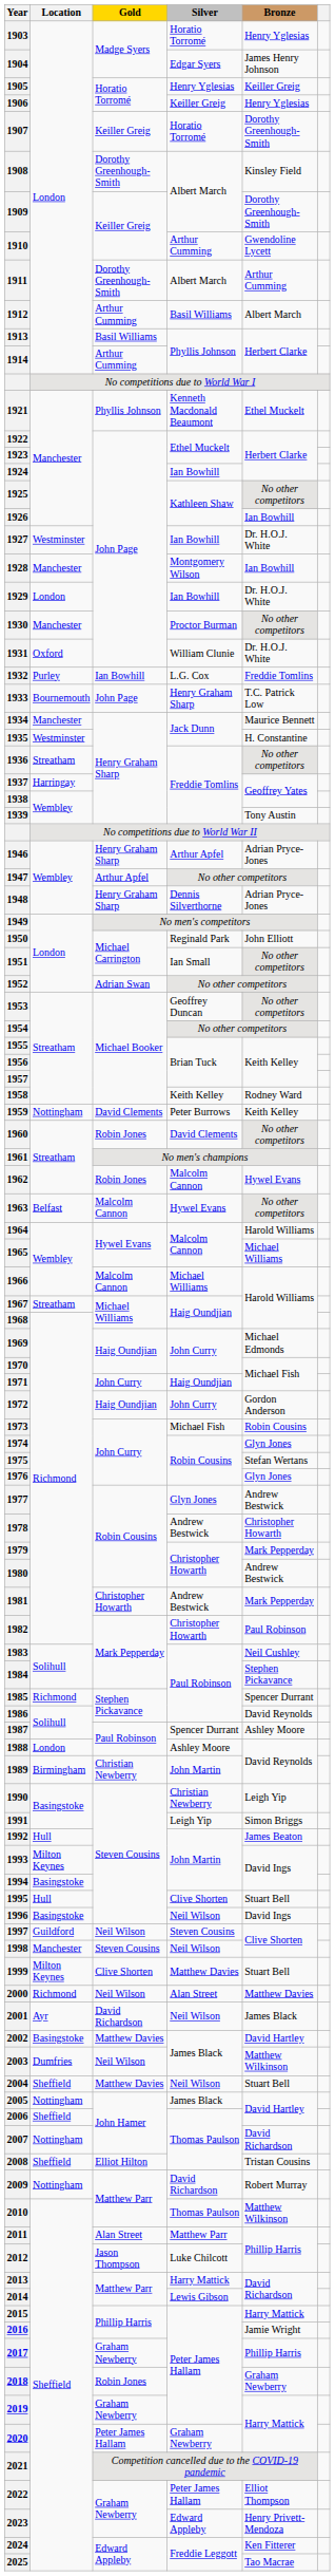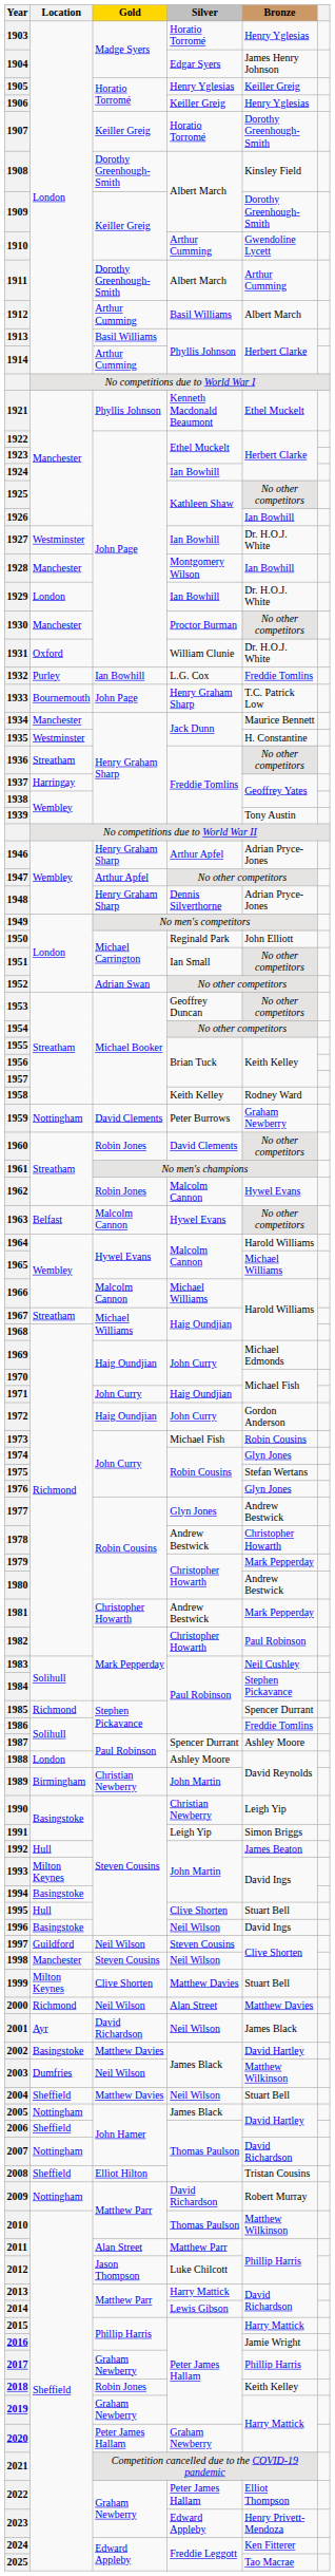 <table class="wikitable unsortable" style="text-align:left; width:80%">
 <tr>
 <th scope="col" style="text-align:center; width:5%">Year</th>
 <th scope="col" style="text-align:center; width:15%">Location</th>
 <th scope="col" style="text-align:center; width:25%; background:gold">Gold</th>
 <th scope="col" style="text-align:center; width:25%; background:silver">Silver</th>
 <th scope="col" style="text-align:center; width:25%; background:#c96">Bronze</th>
 <th scope="col" style="text-align:center; width:5%"></th>
 </tr>
 <tr>
 <th scope="row" style="text-align:left">1903</th>
 <td rowspan="12"><a href='#'>London</a></td>
 <td rowspan="2"><a href='#'>Madge Syers</a></td>
 <td><a href='#'>Horatio Torromé</a></td>
 <td><a href='#'>Henry Yglesias</a></td>
 <td></td>
 </tr>
 <tr>
 <th scope="row" style="text-align:left">1904</th>
 <td><a href='#'>Edgar Syers</a></td>
 <td>James Henry Johnson</td>
 <td></td>
 </tr>
 <tr>
 <th scope="row" style="text-align:left">1905</th>
 <td rowspan="2"><a href='#'>Horatio Torromé</a></td>
 <td><a href='#'>Henry Yglesias</a></td>
 <td><a href='#'>Keiller Greig</a></td>
 <td></td>
 </tr>
 <tr>
 <th scope="row" style="text-align:left">1906</th>
 <td><a href='#'>Keiller Greig</a></td>
 <td><a href='#'>Henry Yglesias</a></td>
 <td></td>
 </tr>
 <tr>
 <th scope="row" style="text-align:left">1907</th>
 <td><a href='#'>Keiller Greig</a></td>
 <td><a href='#'>Horatio Torromé</a></td>
 <td><a href='#'>Dorothy Greenhough-Smith</a></td>
 <td></td>
 </tr>
 <tr>
 <th scope="row" style="text-align:left">1908</th>
 <td><a href='#'>Dorothy Greenhough-Smith</a></td>
 <td rowspan="2">Albert March</td>
 <td>Kinsley Field</td>
 <td></td>
 </tr>
 <tr>
 <th scope="row" style="text-align:left">1909</th>
 <td rowspan="2"><a href='#'>Keiller Greig</a></td>
 <td><a href='#'>Dorothy Greenhough-Smith</a></td>
 <td></td>
 </tr>
 <tr>
 <th scope="row" style="text-align:left">1910</th>
 <td><a href='#'>Arthur Cumming</a></td>
 <td><a href='#'>Gwendoline Lycett</a></td>
 <td></td>
 </tr>
 <tr>
 <th scope="row" style="text-align:left">1911</th>
 <td><a href='#'>Dorothy Greenhough-Smith</a></td>
 <td>Albert March</td>
 <td><a href='#'>Arthur Cumming</a></td>
 <td></td>
 </tr>
 <tr>
 <th scope="row" style="text-align:left">1912</th>
 <td><a href='#'>Arthur Cumming</a></td>
 <td><a href='#'>Basil Williams</a></td>
 <td>Albert March</td>
 <td></td>
 </tr>
 <tr>
 <th scope="row" style="text-align:left">1913</th>
 <td><a href='#'>Basil Williams</a></td>
 <td rowspan="2"><a href='#'>Phyllis Johnson</a></td>
 <td rowspan="2"><a href='#'>Herbert Clarke</a></td>
 <td></td>
 </tr>
 <tr>
 <th scope="row" style="text-align:left">1914</th>
 <td><a href='#'>Arthur Cumming</a></td>
 <td></td>
 </tr>
 <tr>
 <th scope="row" style="text-align:left"></th>
 <td colspan="5" align="center" bgcolor="e5e4e2"><em>No competitions due to <a href='#'>World War I</a></em></td>
 </tr>
 <tr>
 <th scope="row" style="text-align:left">1921</th>
 <td rowspan="6"><a href='#'>Manchester</a></td>
 <td><a href='#'>Phyllis Johnson</a></td>
 <td><a href='#'>Kenneth Macdonald Beaumont</a></td>
 <td><a href='#'>Ethel Muckelt</a></td>
 <td></td>
 </tr>
 <tr>
 <th scope="row" style="text-align:left">1922</th>
 <td rowspan="10"><a href='#'>John Page</a></td>
 <td rowspan="2"><a href='#'>Ethel Muckelt</a></td>
 <td rowspan="3"><a href='#'>Herbert Clarke</a></td>
 <td></td>
 </tr>
 <tr>
 <th scope="row" style="text-align:left">1923</th>
 <td></td>
 </tr>
 <tr>
 <th scope="row" style="text-align:left">1924</th>
 <td><a href='#'>Ian Bowhill</a></td>
 <td></td>
 </tr>
 <tr>
 <th scope="row" style="text-align:left">1925</th>
 <td rowspan="2"><a href='#'>Kathleen Shaw</a></td>
 <td align="center" bgcolor="e5e4e2"><em>No other competitors</em></td>
 <td></td>
 </tr>
 <tr>
 <th scope="row" style="text-align:left">1926</th>
 <td><a href='#'>Ian Bowhill</a></td>
 <td></td>
 </tr>
 <tr>
 <th scope="row" style="text-align:left">1927</th>
 <td><a href='#'>Westminster</a></td>
 <td><a href='#'>Ian Bowhill</a></td>
 <td>Dr. H.O.J. White</td>
 <td></td>
 </tr>
 <tr>
 <th scope="row" style="text-align:left">1928</th>
 <td><a href='#'>Manchester</a></td>
 <td> <a href='#'>Montgomery Wilson</a> </td>
 <td><a href='#'>Ian Bowhill</a></td>
 <td></td>
 </tr>
 <tr>
 <th scope="row" style="text-align:left">1929</th>
 <td><a href='#'>London</a></td>
 <td><a href='#'>Ian Bowhill</a></td>
 <td>Dr. H.O.J. White</td>
 <td></td>
 </tr>
 <tr>
 <th scope="row" style="text-align:left">1930</th>
 <td><a href='#'>Manchester</a></td>
 <td><a href='#'>Proctor Burman</a></td>
 <td align="center" bgcolor="e5e4e2"><em>No other competitors</em></td>
 <td></td>
 </tr>
 <tr>
 <th scope="row" style="text-align:left">1931</th>
 <td><a href='#'>Oxford</a></td>
 <td>William Clunie</td>
 <td>Dr. H.O.J. White</td>
 <td></td>
 </tr>
 <tr>
 <th scope="row" style="text-align:left">1932</th>
 <td><a href='#'>Purley</a></td>
 <td><a href='#'>Ian Bowhill</a></td>
 <td>L.G. Cox</td>
 <td><a href='#'>Freddie Tomlins</a></td>
 <td></td>
 </tr>
 <tr>
 <th scope="row" style="text-align:left">1933</th>
 <td><a href='#'>Bournemouth</a></td>
 <td><a href='#'>John Page</a></td>
 <td><a href='#'>Henry Graham Sharp</a></td>
 <td>T.C. Patrick Low</td>
 <td></td>
 </tr>
 <tr>
 <th scope="row" style="text-align:left">1934</th>
 <td><a href='#'>Manchester</a></td>
 <td rowspan="6"><a href='#'>Henry Graham Sharp</a></td>
 <td rowspan="2"><a href='#'>Jack Dunn</a></td>
 <td>Maurice Bennett</td>
 <td></td>
 </tr>
 <tr>
 <th scope="row" style="text-align:left">1935</th>
 <td><a href='#'>Westminster</a></td>
 <td>H. Constantine</td>
 <td></td>
 </tr>
 <tr>
 <th scope="row" style="text-align:left">1936</th>
 <td><a href='#'>Streatham</a></td>
 <td rowspan="4"><a href='#'>Freddie Tomlins</a></td>
 <td align="center" bgcolor="e5e4e2"><em>No other competitors</em></td>
 <td></td>
 </tr>
 <tr>
 <th scope="row" style="text-align:left">1937</th>
 <td><a href='#'>Harringay</a></td>
 <td rowspan="2"><a href='#'>Geoffrey Yates</a></td>
 <td></td>
 </tr>
 <tr>
 <th scope="row" style="text-align:left">1938</th>
 <td rowspan="2"><a href='#'>Wembley</a></td>
 <td></td>
 </tr>
 <tr>
 <th scope="row" style="text-align:left">1939</th>
 <td>Tony Austin</td>
 <td></td>
 </tr>
 <tr>
 <th scope="row" style="text-align:left"></th>
 <td colspan="5" align="center" bgcolor="e5e4e2"><em>No competitions due to <a href='#'>World War II</a></em></td>
 </tr>
 <tr>
 <th scope="row" style="text-align:left">1946</th>
 <td rowspan="3"><a href='#'>Wembley</a></td>
 <td><a href='#'>Henry Graham Sharp</a></td>
 <td> <a href='#'>Arthur Apfel</a> </td>
 <td>Adrian Pryce-Jones</td>
 <td></td>
 </tr>
 <tr>
 <th scope="row" style="text-align:left">1947</th>
 <td> <a href='#'>Arthur Apfel</a> </td>
 <td colspan="2" bgcolor="e5e4e2" align="center"><em>No other competitors</em></td>
 <td></td>
 </tr>
 <tr>
 <th scope="row" style="text-align:left">1948</th>
 <td><a href='#'>Henry Graham Sharp</a></td>
 <td><a href='#'>Dennis Silverthorne</a></td>
 <td>Adrian Pryce-Jones</td>
 <td></td>
 </tr>
 <tr>
 <th scope="row" style="text-align:left">1949</th>
 <td rowspan="4"><a href='#'>London</a></td>
 <td colspan="3" bgcolor="e5e4e2" align="center"><em>No men's competitors</em></td>
 <td></td>
 </tr>
 <tr>
 <th scope="row" style="text-align:left">1950</th>
 <td rowspan="2"><a href='#'>Michael Carrington</a></td>
 <td> Reginald Park </td>
 <td>John Elliott</td>
 <td></td>
 </tr>
 <tr>
 <th scope="row" style="text-align:left">1951</th>
 <td>Ian Small</td>
 <td bgcolor="e5e4e2" align="center"><em>No other competitors</em></td>
 <td></td>
 </tr>
 <tr>
 <th scope="row" style="text-align:left">1952</th>
 <td> <a href='#'>Adrian Swan</a> </td>
 <td colspan="2" bgcolor="e5e4e2" align="center"><em>No other competitors</em></td>
 <td></td>
 </tr>
 <tr>
 <th scope="row" style="text-align:left">1953</th>
 <td rowspan="6"><a href='#'>Streatham</a></td>
 <td rowspan="6"><a href='#'>Michael Booker</a></td>
 <td>Geoffrey Duncan</td>
 <td align="center" bgcolor="e5e4e2"><em>No other competitors</em></td>
 <td></td>
 </tr>
 <tr>
 <th scope="row" style="text-align:left">1954</th>
 <td colspan="2" align="center" bgcolor="e5e4e2"><em>No other competitors</em></td>
 <td></td>
 </tr>
 <tr>
 <th scope="row" style="text-align:left">1955</th>
 <td rowspan="3">Brian Tuck</td>
 <td rowspan="3">Keith Kelley</td>
 <td></td>
 </tr>
 <tr>
 <th scope="row" style="text-align:left">1956</th>
 <td></td>
 </tr>
 <tr>
 <th scope="row" style="text-align:left">1957</th>
 <td></td>
 </tr>
 <tr>
 <th scope="row" style="text-align:left">1958</th>
 <td>Keith Kelley</td>
 <td>Rodney Ward</td>
 <td></td>
 </tr>
 <tr>
 <th scope="row" style="text-align:left">1959</th>
 <td><a href='#'>Nottingham</a></td>
 <td><a href='#'>David Clements</a></td>
 <td>Peter Burrows</td>
-<td>Keith Kelley</td>
+<td><a href='#'>Graham Newberry</a></td>
 <td></td>
 </tr>
 <tr>
 <th scope="row" style="text-align:left">1960</th>
 <td rowspan="3"><a href='#'>Streatham</a></td>
 <td><a href='#'>Robin Jones</a></td>
 <td><a href='#'>David Clements</a></td>
 <td align="center" bgcolor="e5e4e2"><em>No other competitors</em></td>
 <td></td>
 </tr>
 <tr>
 <th scope="row" style="text-align:left">1961</th>
 <td colspan="3" align="center" bgcolor="e5e4e2"><em>No men's champions</em></td>
 <td></td>
 </tr>
 <tr>
 <th scope="row" style="text-align:left">1962</th>
 <td><a href='#'>Robin Jones</a></td>
 <td><a href='#'>Malcolm Cannon</a></td>
 <td><a href='#'>Hywel Evans</a></td>
 <td></td>
 </tr>
 <tr>
 <th scope="row" style="text-align:left">1963</th>
 <td><a href='#'>Belfast</a></td>
 <td><a href='#'>Malcolm Cannon</a></td>
 <td><a href='#'>Hywel Evans</a></td>
 <td align="center" bgcolor="e5e4e2"><em>No other competitors</em></td>
 <td></td>
 </tr>
 <tr>
 <th scope="row" style="text-align:left">1964</th>
 <td rowspan="3"><a href='#'>Wembley</a></td>
 <td rowspan="2"><a href='#'>Hywel Evans</a></td>
 <td rowspan="2"><a href='#'>Malcolm Cannon</a></td>
 <td>Harold Williams</td>
 <td></td>
 </tr>
 <tr>
 <th scope="row" style="text-align:left">1965</th>
 <td><a href='#'>Michael Williams</a></td>
 <td></td>
 </tr>
 <tr>
 <th scope="row" style="text-align:left">1966</th>
 <td><a href='#'>Malcolm Cannon</a></td>
 <td><a href='#'>Michael Williams</a></td>
 <td rowspan="3">Harold Williams</td>
 <td></td>
 </tr>
 <tr>
 <th scope="row" style="text-align:left">1967</th>
 <td><a href='#'>Streatham</a></td>
 <td rowspan="2"><a href='#'>Michael Williams</a></td>
 <td rowspan="2"><a href='#'>Haig Oundjian</a></td>
 <td></td>
 </tr>
 <tr>
 <th scope="row" style="text-align:left">1968</th>
 <td rowspan="15"><a href='#'>Richmond</a></td>
 <td></td>
 </tr>
 <tr>
 <th scope="row" style="text-align:left">1969</th>
 <td rowspan="2"><a href='#'>Haig Oundjian</a></td>
 <td rowspan="2"><a href='#'>John Curry</a></td>
 <td>Michael Edmonds</td>
 <td></td>
 </tr>
 <tr>
 <th scope="row" style="text-align:left">1970</th>
 <td rowspan="2">Michael Fish</td>
 <td></td>
 </tr>
 <tr>
 <th scope="row" style="text-align:left">1971</th>
 <td><a href='#'>John Curry</a></td>
 <td><a href='#'>Haig Oundjian</a></td>
 <td></td>
 </tr>
 <tr>
 <th scope="row" style="text-align:left">1972</th>
 <td><a href='#'>Haig Oundjian</a></td>
 <td><a href='#'>John Curry</a></td>
 <td>Gordon Anderson</td>
 <td></td>
 </tr>
 <tr>
 <th scope="row" style="text-align:left">1973</th>
 <td rowspan="4"><a href='#'>John Curry</a></td>
 <td>Michael Fish</td>
 <td><a href='#'>Robin Cousins</a></td>
 <td></td>
 </tr>
 <tr>
 <th scope="row" style="text-align:left">1974</th>
 <td rowspan="3"><a href='#'>Robin Cousins</a></td>
 <td><a href='#'>Glyn Jones</a></td>
 <td></td>
 </tr>
 <tr>
 <th scope="row" style="text-align:left">1975</th>
 <td>Stefan Wertans</td>
 <td></td>
 </tr>
 <tr>
 <th scope="row" style="text-align:left">1976</th>
 <td><a href='#'>Glyn Jones</a></td>
 <td></td>
 </tr>
 <tr>
 <th scope="row" style="text-align:left">1977</th>
 <td rowspan="4"><a href='#'>Robin Cousins</a></td>
 <td><a href='#'>Glyn Jones</a></td>
 <td>Andrew Bestwick</td>
 <td></td>
 </tr>
 <tr>
 <th scope="row" style="text-align:left">1978</th>
 <td>Andrew Bestwick</td>
 <td><a href='#'>Christopher Howarth</a></td>
 <td></td>
 </tr>
 <tr>
 <th scope="row" style="text-align:left">1979</th>
 <td rowspan="2"><a href='#'>Christopher Howarth</a></td>
 <td><a href='#'>Mark Pepperday</a></td>
 <td></td>
 </tr>
 <tr>
 <th scope="row" style="text-align:left">1980</th>
 <td>Andrew Bestwick</td>
 <td></td>
 </tr>
 <tr>
 <th scope="row" style="text-align:left">1981</th>
 <td><a href='#'>Christopher Howarth</a></td>
 <td>Andrew Bestwick</td>
 <td><a href='#'>Mark Pepperday</a></td>
 <td></td>
 </tr>
 <tr>
 <th scope="row" style="text-align:left">1982</th>
 <td rowspan="3"><a href='#'>Mark Pepperday</a></td>
 <td><a href='#'>Christopher Howarth</a></td>
 <td><a href='#'>Paul Robinson</a></td>
 <td></td>
 </tr>
 <tr>
 <th scope="row" style="text-align:left">1983</th>
 <td rowspan="2"><a href='#'>Solihull</a></td>
 <td rowspan="4"><a href='#'>Paul Robinson</a></td>
 <td><a href='#'>Neil Cushley</a></td>
 <td></td>
 </tr>
 <tr>
 <th scope="row" style="text-align:left">1984</th>
 <td><a href='#'>Stephen Pickavance</a></td>
 <td></td>
 </tr>
 <tr>
 <th scope="row" style="text-align:left">1985</th>
 <td><a href='#'>Richmond</a></td>
 <td rowspan="2"><a href='#'>Stephen Pickavance</a></td>
 <td>Spencer Durrant</td>
 <td></td>
 </tr>
 <tr>
 <th scope="row" style="text-align:left">1986</th>
 <td rowspan="2"><a href='#'>Solihull</a></td>
-<td>David Reynolds</td>
+<td><a href='#'>Freddie Tomlins</a></td>
 <td></td>
 </tr>
 <tr>
 <th scope="row" style="text-align:left">1987</th>
 <td rowspan="2"><a href='#'>Paul Robinson</a></td>
 <td>Spencer Durrant</td>
 <td>Ashley Moore</td>
 <td></td>
 </tr>
 <tr>
 <th scope="row" style="text-align:left">1988</th>
 <td><a href='#'>London</a></td>
 <td>Ashley Moore</td>
 <td rowspan="2">David Reynolds</td>
 <td></td>
 </tr>
 <tr>
 <th scope="row" style="text-align:left">1989</th>
 <td><a href='#'>Birmingham</a></td>
 <td><a href='#'>Christian Newberry</a></td>
 <td><a href='#'>John Martin</a></td>
 <td></td>
 </tr>
 <tr>
 <th scope="row" style="text-align:left">1990</th>
 <td rowspan="2"><a href='#'>Basingstoke</a></td>
 <td rowspan="7"><a href='#'>Steven Cousins</a></td>
 <td><a href='#'>Christian Newberry</a></td>
 <td>Leigh Yip</td>
 <td></td>
 </tr>
 <tr>
 <th scope="row" style="text-align:left">1991</th>
 <td>Leigh Yip</td>
 <td>Simon Briggs</td>
 <td></td>
 </tr>
 <tr>
 <th scope="row" style="text-align:left">1992</th>
 <td><a href='#'>Hull</a></td>
 <td rowspan="3"><a href='#'>John Martin</a></td>
 <td><a href='#'>James Beaton</a></td>
 <td></td>
 </tr>
 <tr>
 <th scope="row" style="text-align:left">1993</th>
 <td><a href='#'>Milton Keynes</a></td>
 <td rowspan="2">David Ings</td>
 <td></td>
 </tr>
 <tr>
 <th scope="row" style="text-align:left">1994</th>
 <td><a href='#'>Basingstoke</a></td>
 <td></td>
 </tr>
 <tr>
 <th scope="row" style="text-align:left">1995</th>
 <td><a href='#'>Hull</a></td>
 <td><a href='#'>Clive Shorten</a></td>
 <td>Stuart Bell</td>
 <td></td>
 </tr>
 <tr>
 <th scope="row" style="text-align:left">1996</th>
 <td><a href='#'>Basingstoke</a></td>
 <td><a href='#'>Neil Wilson</a></td>
 <td>David Ings</td>
 <td></td>
 </tr>
 <tr>
 <th scope="row" style="text-align:left">1997</th>
 <td><a href='#'>Guildford</a></td>
 <td><a href='#'>Neil Wilson</a></td>
 <td><a href='#'>Steven Cousins</a></td>
 <td rowspan="2"><a href='#'>Clive Shorten</a></td>
 <td></td>
 </tr>
 <tr>
 <th scope="row" style="text-align:left">1998</th>
 <td><a href='#'>Manchester</a></td>
 <td><a href='#'>Steven Cousins</a></td>
 <td><a href='#'>Neil Wilson</a></td>
 <td></td>
 </tr>
 <tr>
 <th scope="row" style="text-align:left">1999</th>
 <td><a href='#'>Milton Keynes</a></td>
 <td><a href='#'>Clive Shorten</a></td>
 <td><a href='#'>Matthew Davies</a></td>
 <td>Stuart Bell</td>
 <td></td>
 </tr>
 <tr>
 <th scope="row" style="text-align:left">2000</th>
 <td><a href='#'>Richmond</a></td>
 <td><a href='#'>Neil Wilson</a></td>
 <td><a href='#'>Alan Street</a></td>
 <td><a href='#'>Matthew Davies</a></td>
 <td></td>
 </tr>
 <tr>
 <th scope="row" style="text-align:left">2001</th>
 <td><a href='#'>Ayr</a></td>
 <td><a href='#'>David Richardson</a></td>
 <td><a href='#'>Neil Wilson</a></td>
 <td>James Black</td>
 <td></td>
 </tr>
 <tr>
 <th scope="row" style="text-align:left">2002</th>
 <td><a href='#'>Basingstoke</a></td>
 <td><a href='#'>Matthew Davies</a></td>
 <td rowspan="2">James Black</td>
 <td><a href='#'>David Hartley</a></td>
 <td></td>
 </tr>
 <tr>
 <th scope="row" style="text-align:left">2003</th>
 <td><a href='#'>Dumfries</a></td>
 <td><a href='#'>Neil Wilson</a></td>
 <td><a href='#'>Matthew Wilkinson</a></td>
 <td></td>
 </tr>
 <tr>
 <th scope="row" style="text-align:left">2004</th>
 <td><a href='#'>Sheffield</a></td>
 <td><a href='#'>Matthew Davies</a></td>
 <td><a href='#'>Neil Wilson</a></td>
 <td>Stuart Bell</td>
 <td></td>
 </tr>
 <tr>
 <th scope="row" style="text-align:left">2005</th>
 <td><a href='#'>Nottingham</a></td>
 <td rowspan="3"><a href='#'>John Hamer</a></td>
 <td>James Black</td>
 <td rowspan="2"><a href='#'>David Hartley</a></td>
 <td></td>
 </tr>
 <tr>
 <th scope="row" style="text-align:left">2006</th>
 <td><a href='#'>Sheffield</a></td>
 <td rowspan="3"><a href='#'>Thomas Paulson</a></td>
 <td></td>
 </tr>
 <tr>
 <th scope="row" style="text-align:left">2007</th>
 <td><a href='#'>Nottingham</a></td>
 <td><a href='#'>David Richardson</a></td>
 <td></td>
 </tr>
 <tr>
 <th scope="row" style="text-align:left">2008</th>
 <td><a href='#'>Sheffield</a></td>
 <td><a href='#'>Elliot Hilton</a></td>
 <td>Tristan Cousins</td>
 <td></td>
 </tr>
 <tr>
 <th scope="row" style="text-align:left">2009</th>
 <td><a href='#'>Nottingham</a></td>
 <td rowspan="2"><a href='#'>Matthew Parr</a></td>
 <td><a href='#'>David Richardson</a></td>
 <td>Robert Murray</td>
 <td></td>
 </tr>
 <tr>
 <th scope="row" style="text-align:left">2010</th>
 <td rowspan="16"><a href='#'>Sheffield</a></td>
 <td><a href='#'>Thomas Paulson</a></td>
 <td><a href='#'>Matthew Wilkinson</a></td>
 <td></td>
 </tr>
 <tr>
 <th scope="row" style="text-align:left">2011</th>
 <td><a href='#'>Alan Street</a></td>
 <td><a href='#'>Matthew Parr</a></td>
 <td rowspan="2"><a href='#'>Phillip Harris</a></td>
 <td></td>
 </tr>
 <tr>
 <th scope="row" style="text-align:left">2012</th>
 <td><a href='#'>Jason Thompson</a></td>
 <td>Luke Chilcott</td>
 <td></td>
 </tr>
 <tr>
 <th scope="row" style="text-align:left">2013</th>
 <td rowspan="2"><a href='#'>Matthew Parr</a></td>
 <td><a href='#'>Harry Mattick</a></td>
 <td rowspan="2"><a href='#'>David Richardson</a></td>
 <td></td>
 </tr>
 <tr>
 <th scope="row" style="text-align:left">2014</th>
 <td><a href='#'>Lewis Gibson</a></td>
 <td></td>
 </tr>
 <tr>
 <th scope="row" style="text-align:left">2015</th>
 <td rowspan="2"><a href='#'>Phillip Harris</a></td>
 <td rowspan="5"><a href='#'>Peter James Hallam</a></td>
 <td><a href='#'>Harry Mattick</a></td>
 <td></td>
 </tr>
 <tr>
 <th scope="row" style="text-align:left"><a href='#'>2016</a></th>
 <td>Jamie Wright</td>
 <td></td>
 </tr>
 <tr>
 <th scope="row" style="text-align:left"><a href='#'>2017</a></th>
 <td><a href='#'>Graham Newberry</a></td>
 <td><a href='#'>Phillip Harris</a></td>
 <td></td>
 </tr>
 <tr>
 <th scope="row" style="text-align:left"><a href='#'>2018</a></th>
 <td><a href='#'>Robin Jones</a></td>
-<td><a href='#'>Graham Newberry</a></td>
+<td>Keith Kelley</td>
 <td></td>
 </tr>
 <tr>
 <th scope="row" style="text-align:left"><a href='#'>2019</a></th>
 <td><a href='#'>Graham Newberry</a></td>
 <td rowspan="2"><a href='#'>Harry Mattick</a></td>
 <td></td>
 </tr>
 <tr>
 <th scope="row" style="text-align:left"><a href='#'>2020</a></th>
 <td><a href='#'>Peter James Hallam</a></td>
 <td><a href='#'>Graham Newberry</a></td>
 <td></td>
 </tr>
 <tr>
 <th scope="row" style="text-align:left">2021</th>
 <td colspan="3" align="center" bgcolor="e5e4e2"><em>Competition cancelled due to the <a href='#'>COVID-19 pandemic</a></em></td>
 <td></td>
 </tr>
 <tr>
 <th scope="row" style="text-align:left">2022</th>
 <td rowspan="2"><a href='#'>Graham Newberry</a></td>
 <td><a href='#'>Peter James Hallam</a></td>
 <td><a href='#'>Elliot Thompson</a></td>
 <td></td>
 </tr>
 <tr>
 <th scope="row" style="text-align:left">2023</th>
 <td><a href='#'>Edward Appleby</a></td>
 <td><a href='#'>Henry Privett-Mendoza</a></td>
 <td></td>
 </tr>
 <tr>
 <th scope="row" style="text-align:left">2024</th>
 <td rowspan="2"><a href='#'>Edward Appleby</a></td>
 <td rowspan="2"><a href='#'>Freddie Leggott</a></td>
 <td><a href='#'>Ken Fitterer</a></td>
 <td></td>
 </tr>
 <tr>
 <th scope="row" style="text-align:left">2025</th>
 <td><a href='#'>Tao Macrae</a></td>
 <td></td>
 </tr>
 </table>
